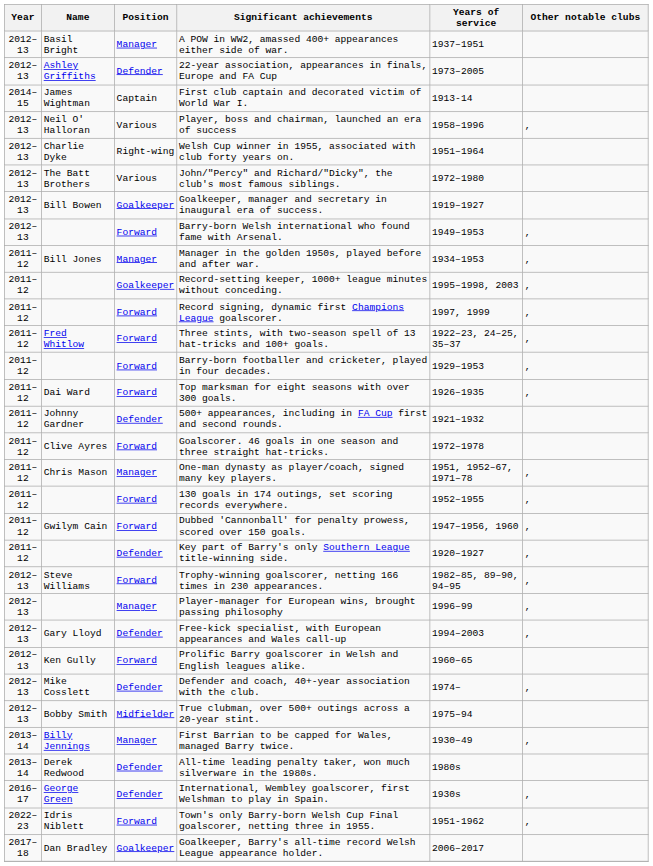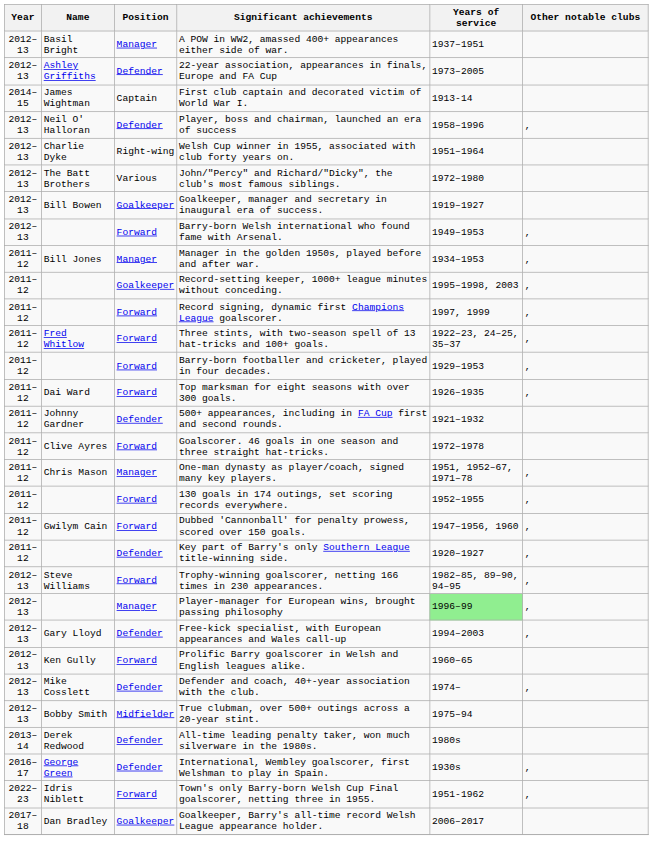 <table class="wikitable sortable" style="clear:both">
 <tr>
 <th width="50">Year</th>
 <th style="width:120px;">Name</th>
 <th width="50">Position</th>
 <th style="width:600px;">Significant achievements</th>
 <th style="width:200px;">Years of service</th>
 <th style="width:300px;">Other notable clubs</th>
 </tr>
 <tr>
 <td style="text-align:center;">2012–13</td>
 <td>Basil Bright</td>
 <td><a href='#'>Manager</a></td>
 <td>A POW in WW2, amassed 400+ appearances either side of war.</td>
 <td>1937–1951</td>
 <td></td>
 </tr>
 <tr>
 <td style="text-align:center;">2012–13</td>
 <td><a href='#'>Ashley Griffiths</a></td>
 <td><a href='#'>Defender</a></td>
 <td>22-year association, appearances in finals, Europe and FA Cup</td>
 <td>1973–2005</td>
 <td></td>
 </tr>
 <tr>
 <td style="text-align:center;">2014–15</td>
 <td>James Wightman</td>
 <td>Captain</td>
 <td>First club captain and decorated victim of World War I.</td>
 <td>1913-14</td>
 <td></td>
 </tr>
 <tr>
 <td style="text-align:center;">2012–13</td>
 <td>Neil O' Halloran</td>
-<td>Various</td>
+<td><a href='#'>Defender</a></td>
 <td>Player, boss and chairman, launched an era of success</td>
 <td>1958–1996</td>
 <td>, </td>
 </tr>
 <tr>
 <td style="text-align:center;">2012–13</td>
 <td>Charlie Dyke</td>
 <td>Right-wing</td>
 <td>Welsh Cup winner in 1955, associated with club forty years on.</td>
 <td>1951–1964</td>
 <td></td>
 </tr>
 <tr>
 <td style="text-align:center;">2012–13</td>
 <td>The Batt Brothers</td>
 <td>Various</td>
 <td>John/"Percy" and Richard/"Dicky", the club's most famous siblings.</td>
 <td>1972–1980</td>
 <td></td>
 </tr>
 <tr>
 <td style="text-align:center;">2012–13</td>
 <td>Bill Bowen</td>
 <td><a href='#'>Goalkeeper</a></td>
 <td>Goalkeeper, manager and secretary in inaugural era of success.</td>
 <td>1919–1927</td>
 <td></td>
 </tr>
 <tr>
 <td style="text-align:center;">2012–13</td>
 <td></td>
 <td><a href='#'>Forward</a></td>
 <td>Barry-born Welsh international who found fame with Arsenal.</td>
 <td>1949–1953</td>
 <td>, </td>
 </tr>
 <tr>
 <td style="text-align:center;">2011–12</td>
 <td>Bill Jones</td>
 <td><a href='#'>Manager</a></td>
 <td>Manager in the golden 1950s, played before and after war.</td>
 <td>1934–1953</td>
 <td>, </td>
 </tr>
 <tr>
 <td style="text-align:center;">2011–12</td>
 <td></td>
 <td><a href='#'>Goalkeeper</a></td>
 <td>Record-setting keeper, 1000+ league minutes without conceding.</td>
 <td>1995–1998, 2003</td>
 <td>, </td>
 </tr>
 <tr>
 <td style="text-align:center;">2011–12</td>
 <td></td>
 <td><a href='#'>Forward</a></td>
 <td>Record signing, dynamic first <a href='#'>Champions League</a> goalscorer.</td>
 <td>1997, 1999</td>
 <td>, </td>
 </tr>
 <tr>
 <td style="text-align:center;">2011–12</td>
 <td><a href='#'>Fred Whitlow</a></td>
 <td><a href='#'>Forward</a></td>
 <td>Three stints, with two-season spell of 13 hat-tricks and 100+ goals.</td>
 <td>1922–23, 24–25, 35–37</td>
 <td>, </td>
 </tr>
 <tr>
 <td style="text-align:center;">2011–12</td>
 <td></td>
 <td><a href='#'>Forward</a></td>
 <td>Barry-born footballer and cricketer, played in four decades.</td>
 <td>1929–1953</td>
 <td>, </td>
 </tr>
 <tr>
 <td style="text-align:center;">2011–12</td>
 <td>Dai Ward</td>
 <td><a href='#'>Forward</a></td>
 <td>Top marksman for eight seasons with over 300 goals.</td>
 <td>1926–1935</td>
 <td>, </td>
 </tr>
 <tr>
 <td style="text-align:center;">2011–12</td>
 <td>Johnny Gardner</td>
 <td><a href='#'>Defender</a></td>
 <td>500+ appearances, including in <a href='#'>FA Cup</a> first and second rounds.</td>
 <td>1921–1932</td>
 <td></td>
 </tr>
 <tr>
 <td style="text-align:center;">2011–12</td>
 <td>Clive Ayres</td>
 <td><a href='#'>Forward</a></td>
 <td>Goalscorer. 46 goals in one season and three straight hat-tricks.</td>
 <td>1972–1978</td>
 <td></td>
 </tr>
 <tr>
 <td style="text-align:center;">2011–12</td>
 <td>Chris Mason</td>
 <td><a href='#'>Manager</a></td>
 <td>One-man dynasty as player/coach, signed many key players.</td>
 <td>1951, 1952–67, 1971–78</td>
 <td>, </td>
 </tr>
 <tr>
 <td style="text-align:center;">2011–12</td>
 <td></td>
 <td><a href='#'>Forward</a></td>
 <td>130 goals in 174 outings, set scoring records everywhere.</td>
 <td>1952–1955</td>
 <td>, </td>
 </tr>
 <tr>
 <td style="text-align:center;">2011–12</td>
 <td>Gwilym Cain</td>
 <td><a href='#'>Forward</a></td>
 <td>Dubbed 'Cannonball' for penalty prowess, scored over 150 goals.</td>
 <td>1947–1956, 1960</td>
 <td>, </td>
 </tr>
 <tr>
 <td style="text-align:center;">2011–12</td>
 <td></td>
 <td><a href='#'>Defender</a></td>
 <td>Key part of Barry's only <a href='#'>Southern League</a> title-winning side.</td>
 <td>1920–1927</td>
 <td>, </td>
 </tr>
 <tr>
 <td style="text-align:center;">2012–13</td>
 <td>Steve Williams</td>
 <td><a href='#'>Forward</a></td>
 <td>Trophy-winning goalscorer, netting 166 times in 230 appearances.</td>
 <td>1982–85, 89–90, 94–95</td>
 <td>, </td>
 </tr>
 <tr>
 <td style="text-align:center;">2012–13</td>
 <td></td>
 <td><a href='#'>Manager</a></td>
 <td>Player-manager for European wins, brought passing philosophy</td>
-<td>1996–99</td>
+<td style="background: lightgreen;">1996–99</td>
 <td>, </td>
 </tr>
 <tr>
 <td style="text-align:center;">2012–13</td>
 <td>Gary Lloyd</td>
 <td><a href='#'>Defender</a></td>
 <td>Free-kick specialist, with European appearances and Wales call-up</td>
 <td>1994–2003</td>
 <td>, </td>
 </tr>
 <tr>
 <td style="text-align:center;">2012–13</td>
 <td>Ken Gully</td>
 <td><a href='#'>Forward</a></td>
 <td>Prolific Barry goalscorer in Welsh and English leagues alike.</td>
 <td>1960–65</td>
 <td></td>
 </tr>
 <tr>
 <td style="text-align:center;">2012–13</td>
 <td>Mike Cosslett</td>
 <td><a href='#'>Defender</a></td>
 <td>Defender and coach, 40+-year association with the club.</td>
 <td>1974–</td>
 <td>, </td>
 </tr>
 <tr>
 <td style="text-align:center;">2012–13</td>
 <td>Bobby Smith</td>
 <td><a href='#'>Midfielder</a></td>
 <td>True clubman, over 500+ outings across a 20-year stint.</td>
 <td>1975–94</td>
 <td></td>
 </tr>
 <tr>
 <td style="text-align:center;">2013–14</td>
-<td><a href='#'>Billy Jennings</a></td>
-<td><a href='#'>Manager</a></td>
-<td>First Barrian to be capped for Wales, managed Barry twice.</td>
-<td>1930–49</td>
-<td>, </td>
-</tr>
-<tr>
-<td style="text-align:center;">2013–14</td>
 <td>Derek Redwood</td>
 <td><a href='#'>Defender</a></td>
 <td>All-time leading penalty taker, won much silverware in the 1980s.</td>
 <td>1980s</td>
 <td></td>
 </tr>
 <tr>
 <td style="text-align:center;">2016–17</td>
 <td><a href='#'>George Green</a></td>
 <td><a href='#'>Defender</a></td>
 <td>International, Wembley goalscorer, first Welshman to play in Spain.</td>
 <td>1930s</td>
 <td>, </td>
 </tr>
 <tr>
 <td style="text-align:center;">2022–23</td>
 <td>Idris Niblett</td>
 <td><a href='#'>Forward</a></td>
 <td>Town's only Barry-born Welsh Cup Final goalscorer, netting three in 1955.</td>
 <td>1951-1962</td>
 <td>, </td>
 </tr>
 <tr>
 <td style="text-align:center;">2017–18</td>
 <td>Dan Bradley</td>
 <td><a href='#'>Goalkeeper</a></td>
 <td>Goalkeeper, Barry's all-time record Welsh League appearance holder.</td>
 <td>2006–2017</td>
 <td></td>
 </tr>
 <tr>
 </tr>
 </table>
